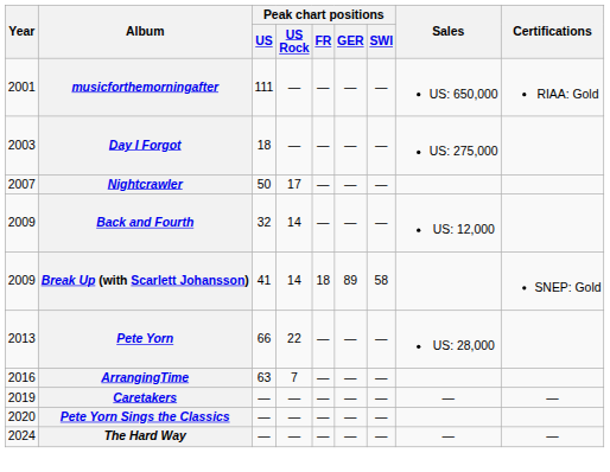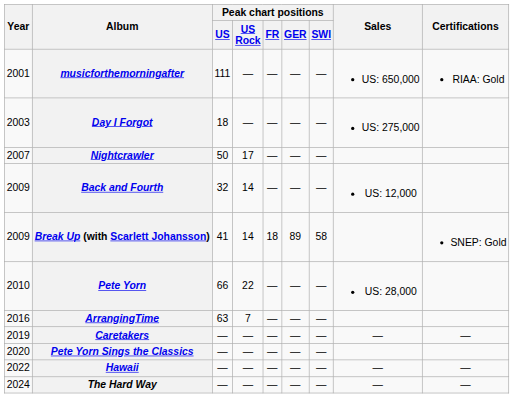 <table class="wikitable plainrowheaders" style="text-align:center;">
 <tr>
 <th class="col" rowspan="2">Year</th>
 <th class="col" rowspan="2">Album</th>
 <th class="col" colspan="5">Peak chart positions</th>
 <th class="col" rowspan="2">Sales</th>
 <th class="col" rowspan="2">Certifications</th>
 </tr>
 <tr>
 <th class="col"><a href='#'>US</a><br></th>
 <th class="col"><a href='#'>US<br>Rock</a><br></th>
 <th class="col"><a href='#'>FR</a><br></th>
 <th class="col"><a href='#'>GER</a><br></th>
 <th class="col"><a href='#'>SWI</a><br></th>
 </tr>
 <tr>
 <td>2001</td>
 <th scope="row"><em><a href='#'>musicforthemorningafter</a></em></th>
 <td>111</td>
 <td>—</td>
 <td>—</td>
 <td>—</td>
 <td>—</td>
 <td><br><ul><li>US: 650,000</li></ul></td>
 <td><br><ul><li>RIAA: Gold</li></ul></td>
 </tr>
 <tr>
 <td>2003</td>
 <th scope="row"><em><a href='#'>Day I Forgot</a></em></th>
 <td>18</td>
 <td>—</td>
 <td>—</td>
 <td>—</td>
 <td>—</td>
 <td><br><ul><li>US: 275,000</li></ul></td>
 <td></td>
 </tr>
 <tr>
 <td>2007</td>
 <th scope="row"><em><a href='#'>Nightcrawler</a></em></th>
 <td>50</td>
 <td>17</td>
 <td>—</td>
 <td>—</td>
 <td>—</td>
 <td></td>
 <td></td>
 </tr>
 <tr>
 <td>2009</td>
 <th scope="row"><em><a href='#'>Back and Fourth</a></em></th>
 <td>32</td>
 <td>14</td>
 <td>—</td>
 <td>—</td>
 <td>—</td>
 <td><br><ul><li>US: 12,000</li></ul></td>
 <td></td>
 </tr>
 <tr>
 <td>2009</td>
 <th scope="row"><em><a href='#'>Break Up</a></em> (with <a href='#'>Scarlett Johansson</a>)</th>
 <td>41</td>
 <td>14</td>
 <td>18</td>
 <td>89</td>
 <td>58</td>
 <td></td>
 <td><br><ul><li>SNEP: Gold</li></ul></td>
 </tr>
 <tr>
-<td>2013</td>
+<td>2010</td>
 <th scope="row"><em><a href='#'>Pete Yorn</a></em></th>
 <td>66</td>
 <td>22</td>
 <td>—</td>
 <td>—</td>
 <td>—</td>
 <td><br><ul><li>US: 28,000</li></ul></td>
 <td></td>
 </tr>
 <tr>
 <td>2016</td>
 <th scope="row"><em><a href='#'>ArrangingTime</a></em></th>
 <td>63</td>
 <td>7</td>
 <td>—</td>
 <td>—</td>
 <td>—</td>
 <td></td>
 <td></td>
 </tr>
 <tr>
 <td>2019</td>
 <th scope="row"><em><a href='#'>Caretakers</a></em></th>
 <td>—</td>
 <td>—</td>
 <td>—</td>
 <td>—</td>
 <td>—</td>
 <td>—</td>
 <td>—</td>
 </tr>
 <tr>
 <td>2020</td>
 <th scope="row"><em><a href='#'>Pete Yorn Sings the Classics</a></em></th>
 <td>—</td>
 <td>—</td>
 <td>—</td>
 <td>—</td>
 <td>—</td>
 <td></td>
 <td></td>
 </tr>
 <tr>
+<td>2022</td>
+<th scope="row"><em><a href='#'>Hawaii</a></em></th>
+<td>—</td>
+<td>—</td>
+<td>—</td>
+<td>—</td>
+<td>—</td>
+<td>—</td>
+<td>—</td>
+</tr>
+<tr>
 <td>2024</td>
 <th scope="row"><em>The Hard Way</em></th>
 <td>—</td>
 <td>—</td>
 <td>—</td>
 <td>—</td>
 <td>—</td>
 <td>—</td>
 <td>—</td>
 </tr>
 </table>
